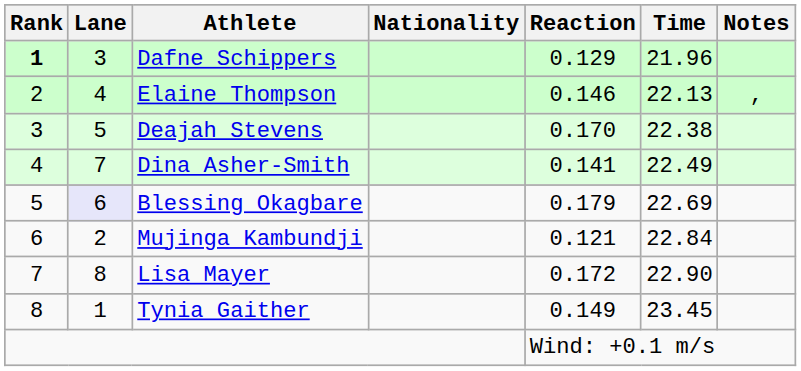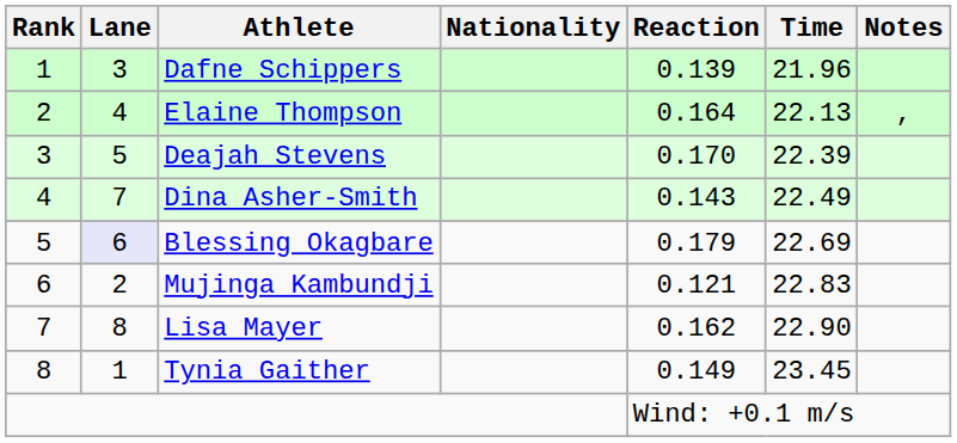 <table class="wikitable sortable" style="text-align:center">
 <tr>
 <th>Rank</th>
 <th>Lane</th>
 <th>Athlete</th>
 <th>Nationality</th>
 <th>Reaction</th>
 <th>Time</th>
 <th>Notes</th>
 </tr>
 <tr bgcolor=ccffcc>
-<td><strong>1</strong></td>
+<td>1</td>
 <td>3</td>
 <td align=left><a href='#'>Dafne Schippers</a></td>
 <td align=left></td>
-<td>0.129</td>
+<td>0.139</td>
 <td>21.96</td>
 <td></td>
 </tr>
 <tr bgcolor=ccffcc>
 <td>2</td>
 <td>4</td>
 <td align=left><a href='#'>Elaine Thompson</a></td>
 <td align=left></td>
-<td>0.146</td>
+<td>0.164</td>
 <td>22.13</td>
 <td>, </td>
 </tr>
 <tr bgcolor=ddffdd>
 <td>3</td>
 <td>5</td>
 <td align=left><a href='#'>Deajah Stevens</a></td>
 <td align=left></td>
 <td>0.170</td>
-<td>22.38</td>
+<td>22.39</td>
 <td></td>
 </tr>
 <tr bgcolor=ddffdd>
 <td>4</td>
 <td>7</td>
 <td align=left><a href='#'>Dina Asher-Smith</a></td>
 <td align=left></td>
-<td>0.141</td>
+<td>0.143</td>
 <td>22.49</td>
 <td></td>
 </tr>
 <tr>
 <td>5</td>
 <td style="background: lavender;">6</td>
 <td align=left><a href='#'>Blessing Okagbare</a></td>
 <td align=left></td>
 <td>0.179</td>
 <td>22.69</td>
 <td></td>
 </tr>
 <tr>
 <td>6</td>
 <td>2</td>
 <td align=left><a href='#'>Mujinga Kambundji</a></td>
 <td align=left></td>
 <td>0.121</td>
-<td>22.84</td>
+<td>22.83</td>
 <td></td>
 </tr>
 <tr>
 <td>7</td>
 <td>8</td>
 <td align=left><a href='#'>Lisa Mayer</a></td>
 <td align=left></td>
-<td>0.172</td>
+<td>0.162</td>
 <td>22.90</td>
 <td></td>
 </tr>
 <tr>
 <td>8</td>
 <td>1</td>
 <td align=left><a href='#'>Tynia Gaither</a></td>
 <td align=left></td>
 <td>0.149</td>
 <td>23.45</td>
 <td></td>
 </tr>
 <tr class="sortbottom">
 <td colspan=4></td>
 <td colspan="3" style="text-align:left;">Wind: +0.1 m/s</td>
 </tr>
 </table>
